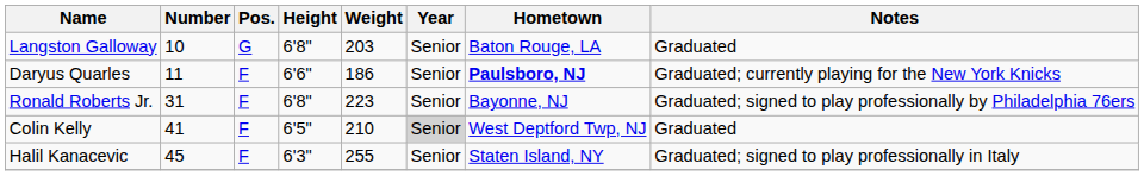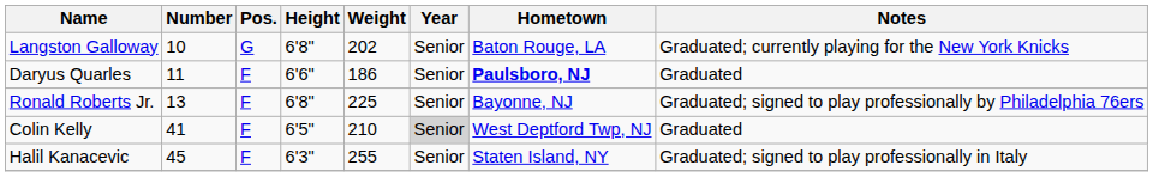 <table class="wikitable sortable" border="1">
 <tr>
 <th>Name</th>
 <th>Number</th>
 <th>Pos.</th>
 <th>Height</th>
 <th>Weight</th>
 <th>Year</th>
 <th>Hometown</th>
 <th class="unsortable">Notes</th>
 </tr>
 <tr>
 <td sortname><a href='#'>Langston Galloway</a></td>
 <td>10</td>
 <td><a href='#'>G</a></td>
 <td>6'8"</td>
-<td>203</td>
+<td>202</td>
 <td>Senior</td>
 <td><a href='#'>Baton Rouge, LA</a></td>
-<td>Graduated</td>
+<td>Graduated; currently playing for the <a href='#'>New York Knicks</a></td>
 </tr>
 <tr>
 <td sortname>Daryus Quarles</td>
 <td>11</td>
 <td><a href='#'>F</a></td>
 <td>6'6"</td>
 <td>186</td>
 <td>Senior</td>
 <td><strong><a href='#'>Paulsboro, NJ</a></strong></td>
-<td>Graduated; currently playing for the <a href='#'>New York Knicks</a></td>
+<td>Graduated</td>
 </tr>
 <tr>
 <td sortname><a href='#'>Ronald Roberts</a> Jr.</td>
-<td>31</td>
+<td>13</td>
 <td><a href='#'>F</a></td>
 <td>6'8"</td>
-<td>223</td>
+<td>225</td>
 <td>Senior</td>
 <td><a href='#'>Bayonne, NJ</a></td>
 <td>Graduated; signed to play professionally by <a href='#'>Philadelphia 76ers</a></td>
 </tr>
 <tr>
 <td sortname>Colin Kelly</td>
 <td>41</td>
 <td><a href='#'>F</a></td>
 <td>6'5"</td>
 <td>210</td>
 <td style="background: lightgrey;">Senior</td>
 <td><a href='#'>West Deptford Twp, NJ</a></td>
 <td>Graduated</td>
 </tr>
 <tr>
 <td sortname>Halil Kanacevic</td>
 <td>45</td>
 <td><a href='#'>F</a></td>
 <td>6'3"</td>
 <td>255</td>
 <td>Senior</td>
 <td><a href='#'>Staten Island, NY</a></td>
 <td>Graduated; signed to play professionally in Italy</td>
 </tr>
 <tr>
 </tr>
 </table>
